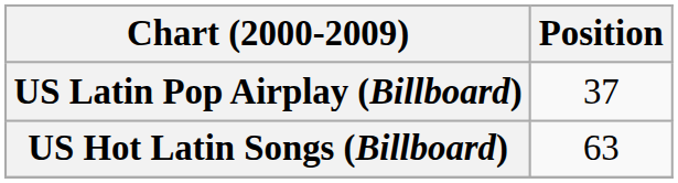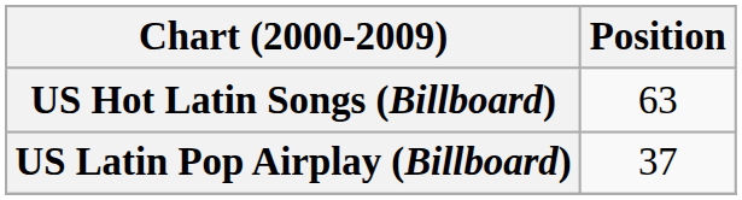 <table class="wikitable sortable plainrowheaders" style="text-align:center">
 <tr>
 <th scope="col">Chart (2000-2009)</th>
 <th scope="col">Position</th>
 </tr>
 <tr>
+<th scope="row">US Hot Latin Songs (<em>Billboard</em>)</th>
+<td style="text-align:center;">63</td>
+</tr>
+<tr>
 <th scope="row">US Latin Pop Airplay (<em>Billboard</em>)</th>
 <td style="text-align:center;">37</td>
 </tr>
 <tr>
-<th scope="row">US Hot Latin Songs (<em>Billboard</em>)</th>
-<td style="text-align:center;">63</td>
-</tr>
-<tr>
 </tr>
 </table>
